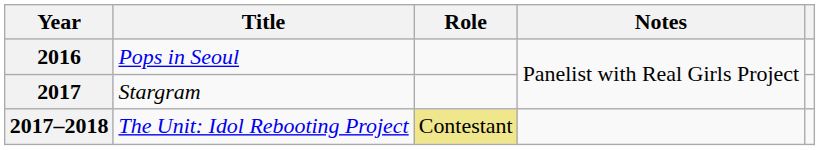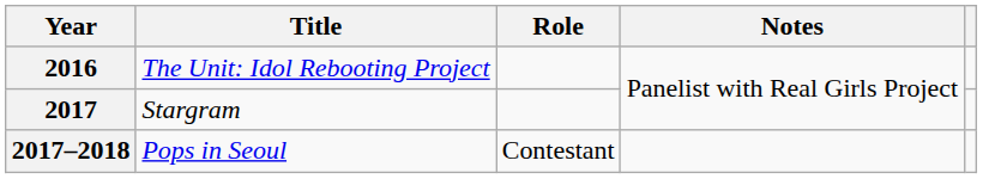 <table class="wikitable plainrowheaders">
 <tr>
 <th scope="col">Year</th>
 <th scope="col">Title</th>
 <th scope="col">Role</th>
 <th scope="col">Notes</th>
 <th scope="col" class="unsortable"></th>
 </tr>
 <tr>
 <th scope="row">2016</th>
-<td><em><a href='#'>Pops in Seoul</a></em></td>
+<td><em><a href='#'>The Unit: Idol Rebooting Project</a></em></td>
 <td></td>
 <td rowspan="2">Panelist with Real Girls Project</td>
 <td></td>
 </tr>
 <tr>
 <th scope="row">2017</th>
 <td><em>Stargram</em></td>
 <td></td>
 <td></td>
 </tr>
 <tr>
 <th scope="row">2017–2018</th>
-<td><em><a href='#'>The Unit: Idol Rebooting Project</a></em></td>
-<td style="background: khaki;">Contestant</td>
+<td><em><a href='#'>Pops in Seoul</a></em></td>
+<td>Contestant</td>
 <td></td>
 <td></td>
 </tr>
 </table>
